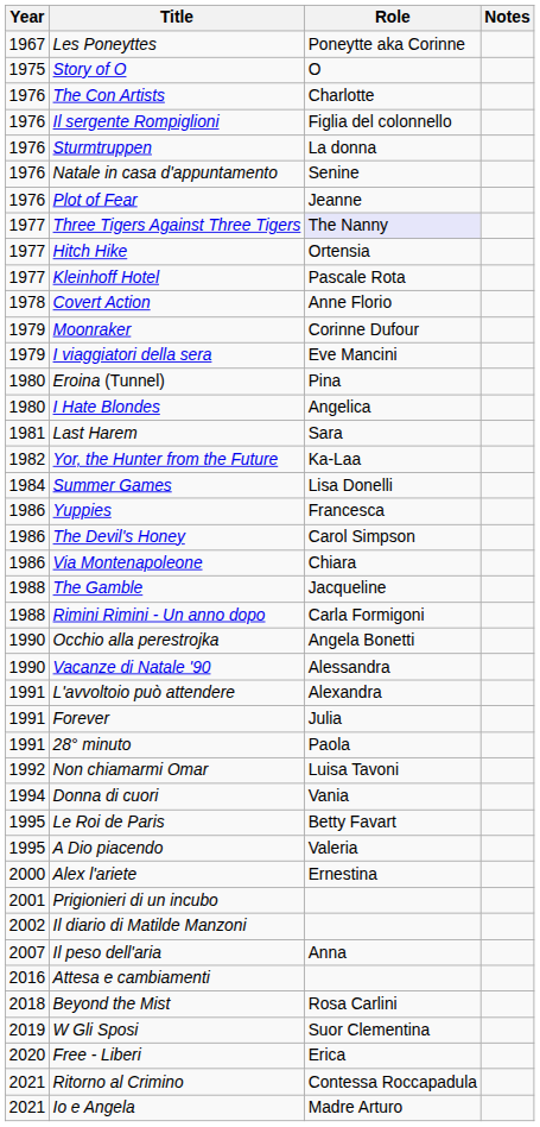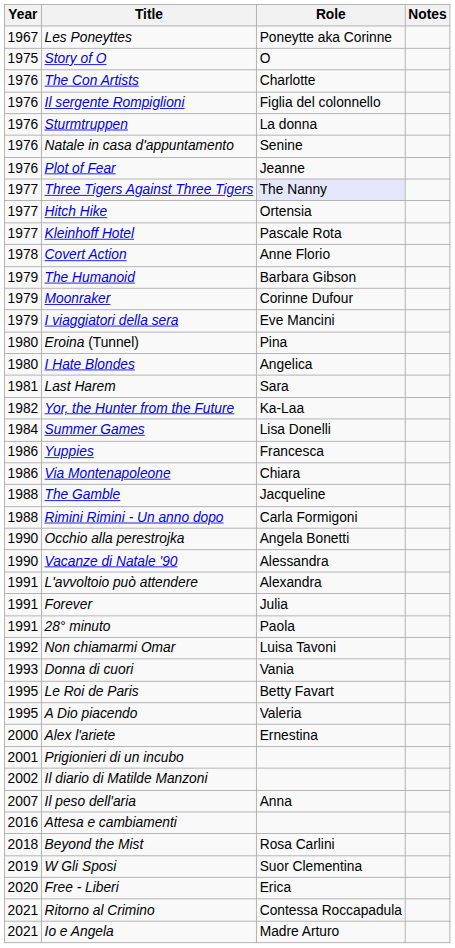 <table class="wikitable">
 <tr>
 <th>Year</th>
 <th>Title</th>
 <th>Role</th>
 <th>Notes</th>
 </tr>
 <tr>
 <td>1967</td>
 <td><em>Les Poneyttes</em></td>
 <td>Poneytte aka Corinne</td>
 <td></td>
 </tr>
 <tr>
 <td>1975</td>
 <td><em><a href='#'>Story of O</a></em></td>
 <td>O</td>
 <td></td>
 </tr>
 <tr>
 <td>1976</td>
 <td><em><a href='#'>The Con Artists</a></em></td>
 <td>Charlotte</td>
 <td></td>
 </tr>
 <tr>
 <td>1976</td>
 <td><em><a href='#'>Il sergente Rompiglioni</a></em></td>
 <td>Figlia del colonnello</td>
 <td></td>
 </tr>
 <tr>
 <td>1976</td>
 <td><em><a href='#'>Sturmtruppen</a></em></td>
 <td>La donna</td>
 <td></td>
 </tr>
 <tr>
 <td>1976</td>
 <td><em>Natale in casa d'appuntamento</em></td>
 <td>Senine</td>
 <td></td>
 </tr>
 <tr>
 <td>1976</td>
 <td><em><a href='#'>Plot of Fear</a></em></td>
 <td>Jeanne</td>
 <td></td>
 </tr>
 <tr>
 <td>1977</td>
 <td><em><a href='#'>Three Tigers Against Three Tigers</a></em></td>
 <td style="background: lavender;">The Nanny</td>
 <td></td>
 </tr>
 <tr>
 <td>1977</td>
 <td><em><a href='#'>Hitch Hike</a></em></td>
 <td>Ortensia</td>
 <td></td>
 </tr>
 <tr>
 <td>1977</td>
 <td><em><a href='#'>Kleinhoff Hotel</a></em></td>
 <td>Pascale Rota</td>
 <td></td>
 </tr>
 <tr>
 <td>1978</td>
 <td><em><a href='#'>Covert Action</a></em></td>
 <td>Anne Florio</td>
 <td></td>
 </tr>
 <tr>
 <td>1979</td>
+<td><em><a href='#'>The Humanoid</a></em></td>
+<td>Barbara Gibson</td>
+<td></td>
+</tr>
+<tr>
+<td>1979</td>
 <td><em><a href='#'>Moonraker</a></em></td>
 <td>Corinne Dufour</td>
 <td></td>
 </tr>
 <tr>
 <td>1979</td>
 <td><em><a href='#'>I viaggiatori della sera</a></em></td>
 <td>Eve Mancini</td>
 <td></td>
 </tr>
 <tr>
 <td>1980</td>
 <td><em>Eroina</em> (Tunnel)</td>
 <td>Pina</td>
 <td></td>
 </tr>
 <tr>
 <td>1980</td>
 <td><em><a href='#'>I Hate Blondes</a></em></td>
 <td>Angelica</td>
 <td></td>
 </tr>
 <tr>
 <td>1981</td>
 <td><em>Last Harem</em></td>
 <td>Sara</td>
 <td></td>
 </tr>
 <tr>
 <td>1982</td>
 <td><em><a href='#'>Yor, the Hunter from the Future</a></em></td>
 <td>Ka-Laa</td>
 <td></td>
 </tr>
 <tr>
 <td>1984</td>
 <td><em><a href='#'>Summer Games</a></em></td>
 <td>Lisa Donelli</td>
 <td></td>
 </tr>
 <tr>
 <td>1986</td>
 <td><em><a href='#'>Yuppies</a></em></td>
 <td>Francesca</td>
-<td></td>
-</tr>
-<tr>
-<td>1986</td>
-<td><em><a href='#'>The Devil's Honey</a></em></td>
-<td>Carol Simpson</td>
 <td></td>
 </tr>
 <tr>
 <td>1986</td>
 <td><em><a href='#'>Via Montenapoleone</a></em></td>
 <td>Chiara</td>
 <td></td>
 </tr>
 <tr>
 <td>1988</td>
 <td><em><a href='#'>The Gamble</a></em></td>
 <td>Jacqueline</td>
 <td></td>
 </tr>
 <tr>
 <td>1988</td>
 <td><em><a href='#'>Rimini Rimini - Un anno dopo</a></em></td>
 <td>Carla Formigoni</td>
 <td></td>
 </tr>
 <tr>
 <td>1990</td>
 <td><em>Occhio alla perestrojka</em></td>
 <td>Angela Bonetti</td>
 <td></td>
 </tr>
 <tr>
 <td>1990</td>
 <td><em><a href='#'>Vacanze di Natale '90</a></em></td>
 <td>Alessandra</td>
 <td></td>
 </tr>
 <tr>
 <td>1991</td>
 <td><em>L'avvoltoio può attendere</em></td>
 <td>Alexandra</td>
 <td></td>
 </tr>
 <tr>
 <td>1991</td>
 <td><em>Forever</em></td>
 <td>Julia</td>
 <td></td>
 </tr>
 <tr>
 <td>1991</td>
 <td><em>28° minuto</em></td>
 <td>Paola</td>
 <td></td>
 </tr>
 <tr>
 <td>1992</td>
 <td><em>Non chiamarmi Omar</em></td>
 <td>Luisa Tavoni</td>
 <td></td>
 </tr>
 <tr>
-<td>1994</td>
+<td>1993</td>
 <td><em>Donna di cuori</em></td>
 <td>Vania</td>
 <td></td>
 </tr>
 <tr>
 <td>1995</td>
 <td><em>Le Roi de Paris</em></td>
 <td>Betty Favart</td>
 <td></td>
 </tr>
 <tr>
 <td>1995</td>
 <td><em>A Dio piacendo</em></td>
 <td>Valeria</td>
 <td></td>
 </tr>
 <tr>
 <td>2000</td>
 <td><em>Alex l'ariete</em></td>
 <td>Ernestina</td>
 <td></td>
 </tr>
 <tr>
 <td>2001</td>
 <td><em>Prigionieri di un incubo</em></td>
 <td></td>
 <td></td>
 </tr>
 <tr>
 <td>2002</td>
 <td><em>Il diario di Matilde Manzoni</em></td>
 <td></td>
 <td></td>
 </tr>
 <tr>
 <td>2007</td>
 <td><em>Il peso dell'aria</em></td>
 <td>Anna</td>
 <td></td>
 </tr>
 <tr>
 <td>2016</td>
 <td><em>Attesa e cambiamenti</em></td>
 <td></td>
 <td></td>
 </tr>
 <tr>
 <td>2018</td>
 <td><em>Beyond the Mist</em></td>
 <td>Rosa Carlini</td>
 <td></td>
 </tr>
 <tr>
 <td>2019</td>
 <td><em>W Gli Sposi</em></td>
 <td>Suor Clementina</td>
 <td></td>
 </tr>
 <tr>
 <td>2020</td>
 <td><em>Free - Liberi</em></td>
 <td>Erica</td>
 <td></td>
 </tr>
 <tr>
 <td>2021</td>
 <td><em>Ritorno al Crimino</em></td>
 <td>Contessa Roccapadula</td>
 <td></td>
 </tr>
 <tr>
 <td>2021</td>
 <td><em>Io e Angela</em></td>
 <td>Madre Arturo</td>
 <td></td>
 </tr>
 </table>
